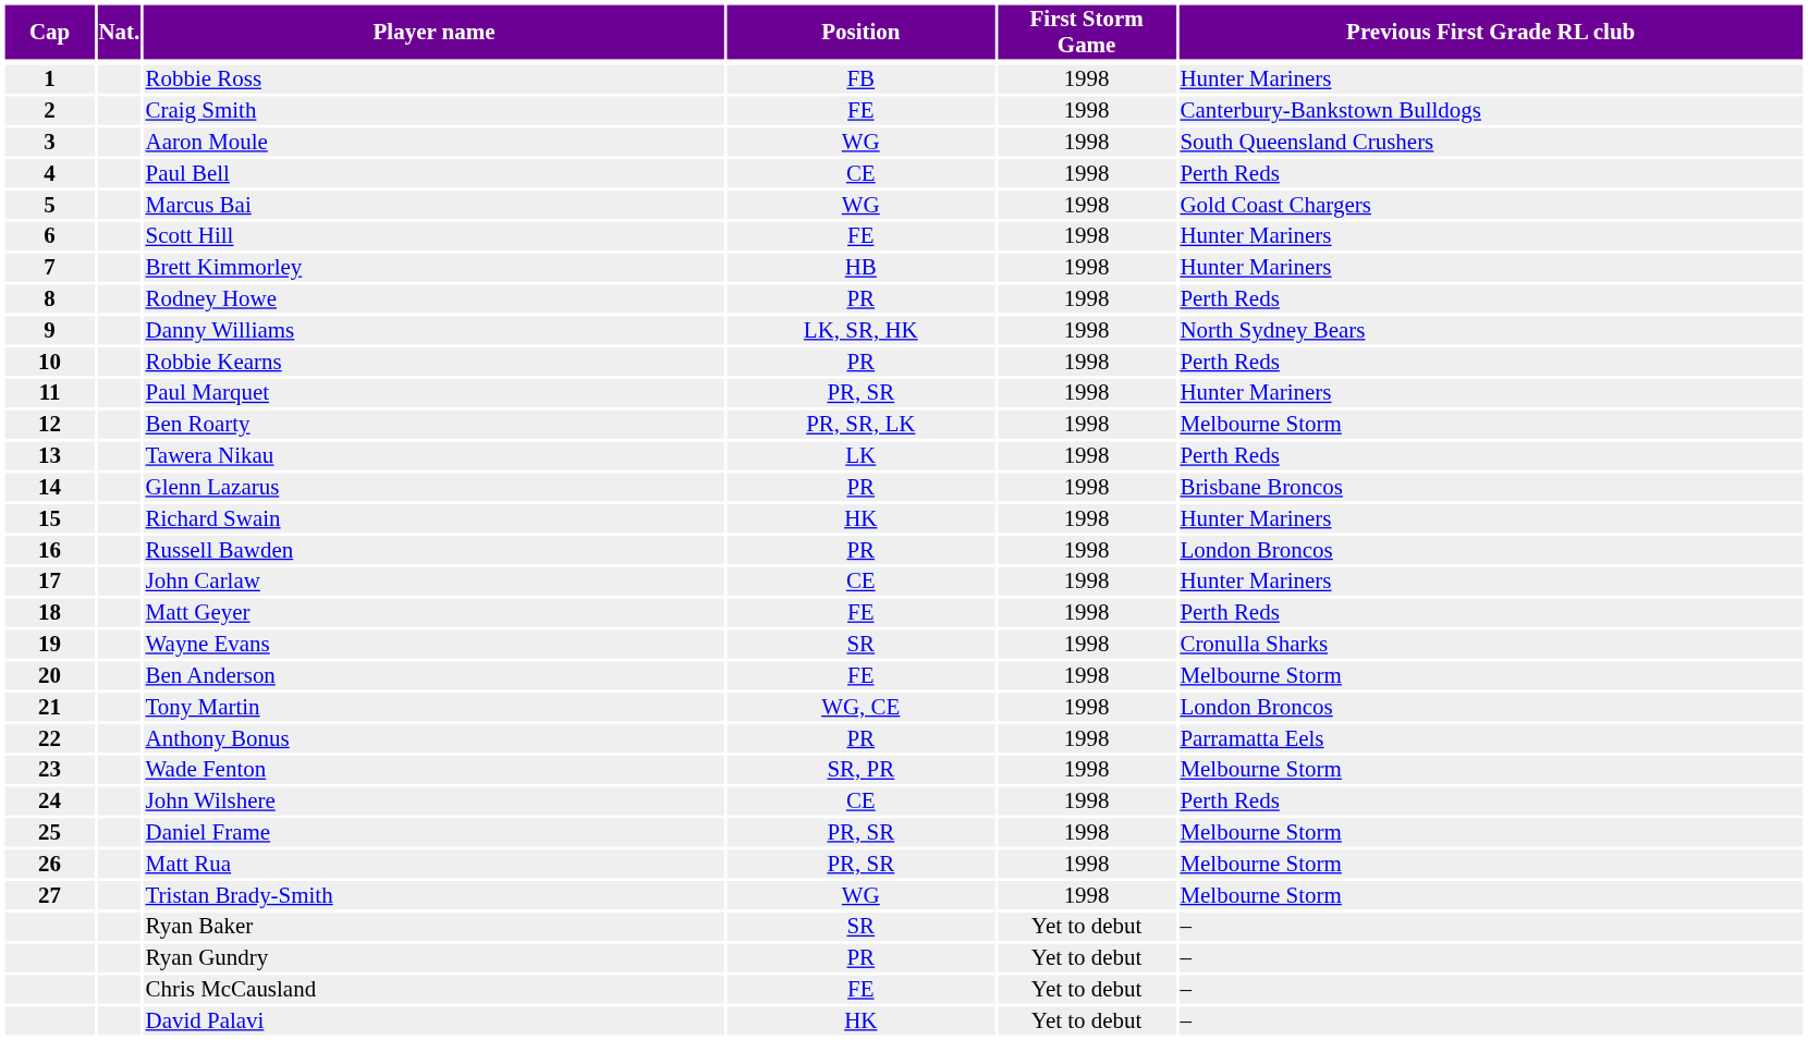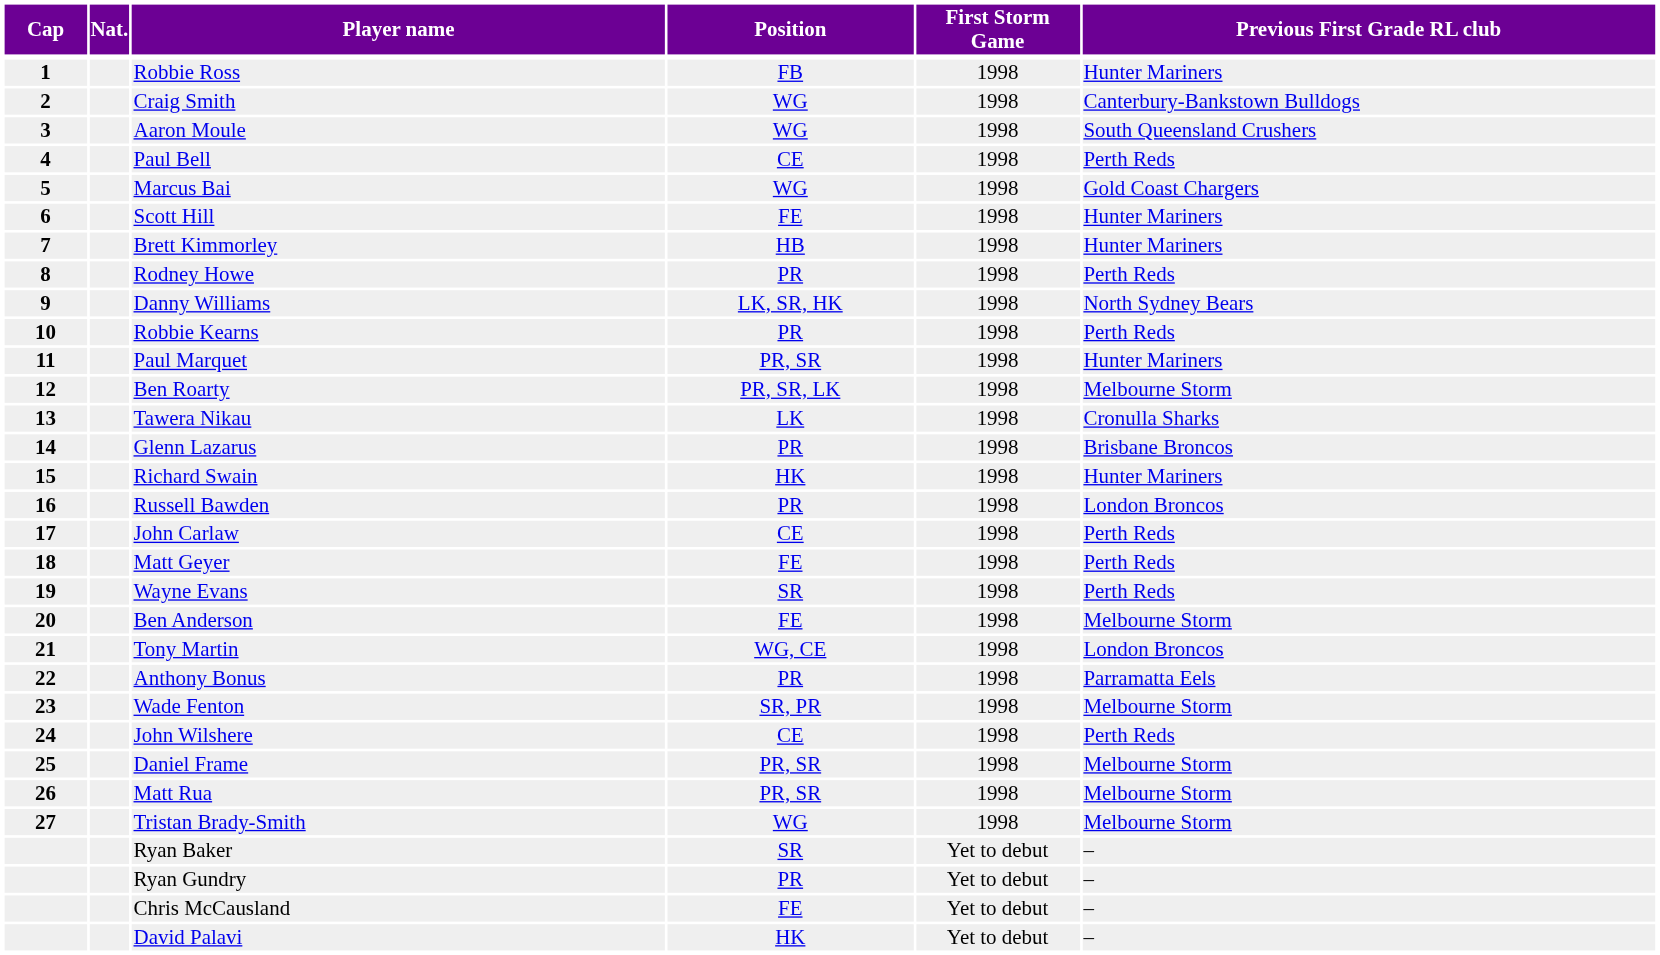 <table width=100%>
 <tr bgcolor=#6C0094 style="color:#FFFFFF">
 <th width=5%>Cap</th>
 <th width=1%>Nat.</th>
 <th !width=30%>Player name</th>
 <th width=15%>Position</th>
 <th width=10%>First Storm Game</th>
 <th width=35%>Previous First Grade RL club</th>
 </tr>
 <tr>
 </tr>
 <tr bgcolor=#EFEFEF textcolor="#FFFFF">
 <td align=center><strong>1</strong></td>
 <td align=center></td>
 <td><a href='#'>Robbie Ross</a></td>
 <td align=center><a href='#'>FB</a></td>
 <td align=center>1998</td>
 <td> <a href='#'>Hunter Mariners</a></td>
 </tr>
 <tr bgcolor=#EFEFEF>
 <td align=center><strong>2</strong></td>
 <td align=center></td>
 <td><a href='#'>Craig Smith</a></td>
-<td align=center><a href='#'>FE</a></td>
+<td align=center><a href='#'>WG</a></td>
 <td align=center>1998</td>
 <td> <a href='#'>Canterbury-Bankstown Bulldogs</a></td>
 </tr>
 <tr bgcolor=#EFEFEF>
 <td align=center><strong>3</strong></td>
 <td align=center></td>
 <td><a href='#'>Aaron Moule</a></td>
 <td align=center><a href='#'>WG</a></td>
 <td align=center>1998</td>
 <td> <a href='#'>South Queensland Crushers</a></td>
 </tr>
 <tr bgcolor=#EFEFEF>
 <td align=center><strong>4</strong></td>
 <td align=center></td>
 <td><a href='#'>Paul Bell</a></td>
 <td align=center><a href='#'>CE</a></td>
 <td align=center>1998</td>
 <td> <a href='#'>Perth Reds</a></td>
 </tr>
 <tr bgcolor=#EFEFEF>
 <td align=center><strong>5</strong></td>
 <td align=center></td>
 <td><a href='#'>Marcus Bai</a></td>
 <td align=center><a href='#'>WG</a></td>
 <td align=center>1998</td>
 <td> <a href='#'>Gold Coast Chargers</a></td>
 </tr>
 <tr bgcolor=#EFEFEF>
 <td align=center><strong>6</strong></td>
 <td align=center></td>
 <td><a href='#'>Scott Hill</a></td>
 <td align=center><a href='#'>FE</a></td>
 <td align=center>1998</td>
 <td> <a href='#'>Hunter Mariners</a></td>
 </tr>
 <tr bgcolor=#EFEFEF>
 <td align=center><strong>7</strong></td>
 <td align=center></td>
 <td><a href='#'>Brett Kimmorley</a></td>
 <td align=center><a href='#'>HB</a></td>
 <td align=center>1998</td>
 <td> <a href='#'>Hunter Mariners</a></td>
 </tr>
 <tr bgcolor=#EFEFEF>
 <td align=center><strong>8</strong></td>
 <td align=center></td>
 <td><a href='#'>Rodney Howe</a></td>
 <td align=center><a href='#'>PR</a></td>
 <td align=center>1998</td>
 <td> <a href='#'>Perth Reds</a></td>
 </tr>
 <tr bgcolor=#EFEFEF>
 <td align=center><strong>9</strong></td>
 <td align=center></td>
 <td><a href='#'>Danny Williams</a></td>
 <td align=center><a href='#'>LK, SR, HK</a></td>
 <td align=center>1998</td>
 <td> <a href='#'>North Sydney Bears</a></td>
 </tr>
 <tr bgcolor=#EFEFEF>
 <td align=center><strong>10</strong></td>
 <td align=center></td>
 <td><a href='#'>Robbie Kearns</a></td>
 <td align=center><a href='#'>PR</a></td>
 <td align=center>1998</td>
 <td> <a href='#'>Perth Reds</a></td>
 </tr>
 <tr bgcolor=#EFEFEF>
 <td align=center><strong>11</strong></td>
 <td align=center></td>
 <td><a href='#'>Paul Marquet</a></td>
 <td align=center><a href='#'>PR, SR</a></td>
 <td align=center>1998</td>
 <td> <a href='#'>Hunter Mariners</a></td>
 </tr>
 <tr bgcolor=#EFEFEF>
 <td align=center><strong>12</strong></td>
 <td align=center></td>
 <td><a href='#'>Ben Roarty</a></td>
 <td align=center><a href='#'>PR, SR, LK</a></td>
 <td align=center>1998</td>
 <td> <a href='#'>Melbourne Storm</a></td>
 </tr>
 <tr bgcolor=#EFEFEF>
 <td align=center><strong>13</strong></td>
 <td align=center></td>
 <td><a href='#'>Tawera Nikau</a></td>
 <td align=center><a href='#'>LK</a></td>
 <td align=center>1998</td>
-<td> <a href='#'>Perth Reds</a></td>
+<td> <a href='#'>Cronulla Sharks</a></td>
 </tr>
 <tr bgcolor=#EFEFEF>
 <td align=center><strong>14</strong></td>
 <td align=center></td>
 <td><a href='#'>Glenn Lazarus</a></td>
 <td align=center><a href='#'>PR</a></td>
 <td align=center>1998</td>
 <td> <a href='#'>Brisbane Broncos</a></td>
 </tr>
 <tr bgcolor=#EFEFEF>
 <td align=center><strong>15</strong></td>
 <td align=center></td>
 <td><a href='#'>Richard Swain</a></td>
 <td align=center><a href='#'>HK</a></td>
 <td align=center>1998</td>
 <td> <a href='#'>Hunter Mariners</a></td>
 </tr>
 <tr bgcolor=#EFEFEF>
 <td align=center><strong>16</strong></td>
 <td align=center></td>
 <td><a href='#'>Russell Bawden</a></td>
 <td align=center><a href='#'>PR</a></td>
 <td align=center>1998</td>
 <td> <a href='#'>London Broncos</a></td>
 </tr>
 <tr bgcolor=#EFEFEF>
 <td align=center><strong>17</strong></td>
 <td align=center></td>
 <td><a href='#'>John Carlaw</a></td>
 <td align=center><a href='#'>CE</a></td>
 <td align=center>1998</td>
-<td> <a href='#'>Hunter Mariners</a></td>
+<td> <a href='#'>Perth Reds</a></td>
 </tr>
 <tr bgcolor=#EFEFEF>
 <td align=center><strong>18</strong></td>
 <td align=center></td>
 <td><a href='#'>Matt Geyer</a></td>
 <td align=center><a href='#'>FE</a></td>
 <td align=center>1998</td>
 <td> <a href='#'>Perth Reds</a></td>
 </tr>
 <tr bgcolor=#EFEFEF>
 <td align=center><strong>19</strong></td>
 <td align=center></td>
 <td><a href='#'>Wayne Evans</a></td>
 <td align=center><a href='#'>SR</a></td>
 <td align=center>1998</td>
-<td> <a href='#'>Cronulla Sharks</a></td>
+<td> <a href='#'>Perth Reds</a></td>
 </tr>
 <tr bgcolor=#EFEFEF>
 <td align=center><strong>20</strong></td>
 <td align=center></td>
 <td><a href='#'>Ben Anderson</a></td>
 <td align=center><a href='#'>FE</a></td>
 <td align=center>1998</td>
 <td> <a href='#'>Melbourne Storm</a></td>
 </tr>
 <tr bgcolor=#EFEFEF>
 <td align=center><strong>21</strong></td>
 <td align=center></td>
 <td><a href='#'>Tony Martin</a></td>
 <td align=center><a href='#'>WG, CE</a></td>
 <td align=center>1998</td>
 <td> <a href='#'>London Broncos</a></td>
 </tr>
 <tr bgcolor=#EFEFEF>
 <td align=center><strong>22</strong></td>
 <td align=center></td>
 <td><a href='#'>Anthony Bonus</a></td>
 <td align=center><a href='#'>PR</a></td>
 <td align=center>1998</td>
 <td> <a href='#'>Parramatta Eels</a></td>
 </tr>
 <tr bgcolor=#EFEFEF>
 <td align=center><strong>23</strong></td>
 <td align=center></td>
 <td><a href='#'>Wade Fenton</a></td>
 <td align=center><a href='#'>SR, PR</a></td>
 <td align=center>1998</td>
 <td> <a href='#'>Melbourne Storm</a></td>
 </tr>
 <tr bgcolor=#EFEFEF>
 <td align=center><strong>24</strong></td>
 <td align=center></td>
 <td><a href='#'>John Wilshere</a></td>
 <td align=center><a href='#'>CE</a></td>
 <td align=center>1998</td>
 <td> <a href='#'>Perth Reds</a></td>
 </tr>
 <tr bgcolor=#EFEFEF>
 <td align=center><strong>25</strong></td>
 <td align=center></td>
 <td><a href='#'>Daniel Frame</a></td>
 <td align=center><a href='#'>PR, SR</a></td>
 <td align=center>1998</td>
 <td> <a href='#'>Melbourne Storm</a></td>
 </tr>
 <tr bgcolor=#EFEFEF>
 <td align=center><strong>26</strong></td>
 <td align=center></td>
 <td><a href='#'>Matt Rua</a></td>
 <td align=center><a href='#'>PR, SR</a></td>
 <td align=center>1998</td>
 <td> <a href='#'>Melbourne Storm</a></td>
 </tr>
 <tr bgcolor=#EFEFEF>
 <td align=center><strong>27</strong></td>
 <td align=center></td>
 <td><a href='#'>Tristan Brady-Smith</a></td>
 <td align=center><a href='#'>WG</a></td>
 <td align=center>1998</td>
 <td> <a href='#'>Melbourne Storm</a></td>
 </tr>
 <tr bgcolor=#EFEFEF>
 <td></td>
 <td align=center></td>
 <td>Ryan Baker</td>
 <td align=center><a href='#'>SR</a></td>
 <td align=center>Yet to debut</td>
 <td>–</td>
 </tr>
 <tr bgcolor=#EFEFEF>
 <td></td>
 <td align=center></td>
 <td>Ryan Gundry</td>
 <td align=center><a href='#'>PR</a></td>
 <td align=center>Yet to debut</td>
 <td>–</td>
 </tr>
 <tr bgcolor=#EFEFEF>
 <td></td>
 <td align=center></td>
 <td>Chris McCausland</td>
 <td align=center><a href='#'>FE</a></td>
 <td align=center>Yet to debut</td>
 <td>–</td>
 </tr>
 <tr bgcolor=#EFEFEF>
 <td></td>
 <td align=center></td>
 <td><a href='#'>David Palavi</a></td>
 <td align=center><a href='#'>HK</a></td>
 <td align=center>Yet to debut</td>
 <td>–</td>
 </tr>
 </table>
